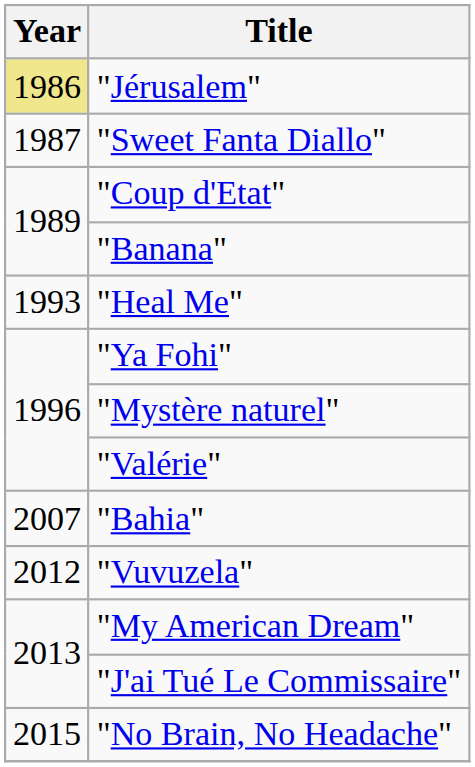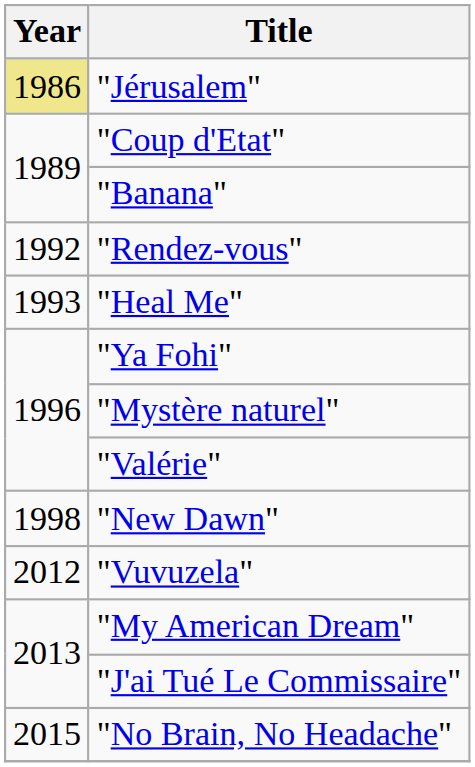 <table class="wikitable">
 <tr>
 <th>Year</th>
 <th>Title</th>
 </tr>
 <tr>
 <td style="background: khaki;">1986</td>
 <td>"<a href='#'>Jérusalem</a>"</td>
 </tr>
 <tr>
-<td>1987</td>
-<td>"<a href='#'>Sweet Fanta Diallo</a>"</td>
-</tr>
-<tr>
 <td rowspan=2>1989</td>
 <td>"<a href='#'>Coup d'Etat</a>"</td>
 </tr>
 <tr>
 <td>"<a href='#'>Banana</a>"</td>
+</tr>
+<tr>
+<td>1992</td>
+<td>"<a href='#'>Rendez-vous</a>"</td>
 </tr>
 <tr>
 <td>1993</td>
 <td>"<a href='#'>Heal Me</a>"</td>
 </tr>
 <tr>
 <td rowspan=3>1996</td>
 <td>"<a href='#'>Ya Fohi</a>"</td>
 </tr>
 <tr>
 <td>"<a href='#'>Mystère naturel</a>"</td>
 </tr>
 <tr>
 <td>"<a href='#'>Valérie</a>"</td>
 </tr>
 <tr>
-<td>2007</td>
-<td>"<a href='#'>Bahia</a>"</td>
+<td>1998</td>
+<td>"<a href='#'>New Dawn</a>"</td>
 </tr>
 <tr>
 <td>2012</td>
 <td>"<a href='#'>Vuvuzela</a>"</td>
 </tr>
 <tr>
 <td rowspan=2>2013</td>
 <td>"<a href='#'>My American Dream</a>"</td>
 </tr>
 <tr>
 <td>"<a href='#'>J'ai Tué Le Commissaire</a>"</td>
 </tr>
 <tr>
 <td>2015</td>
 <td>"<a href='#'>No Brain, No Headache</a>"</td>
 </tr>
 <tr>
 </tr>
 </table>
